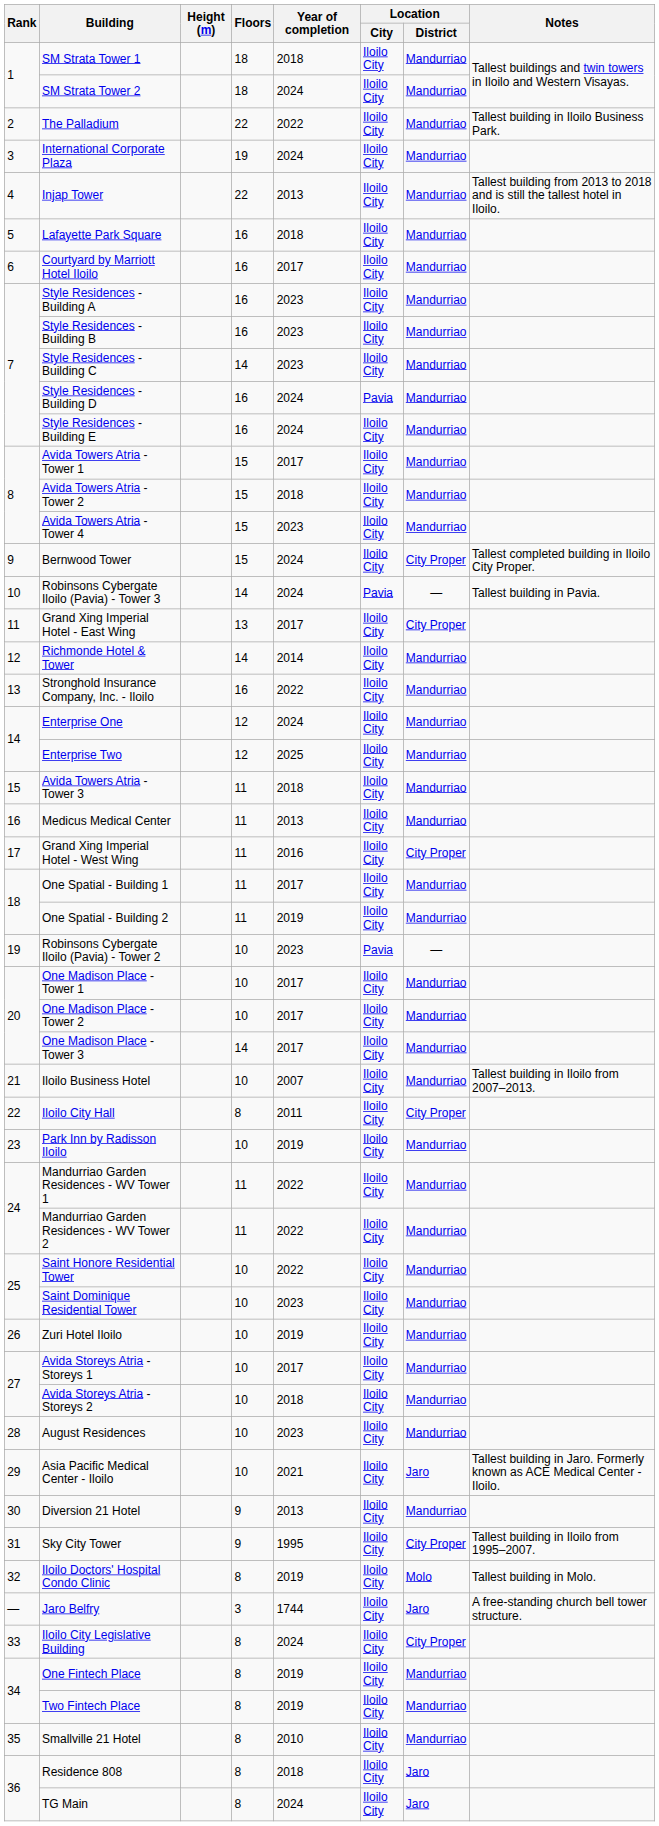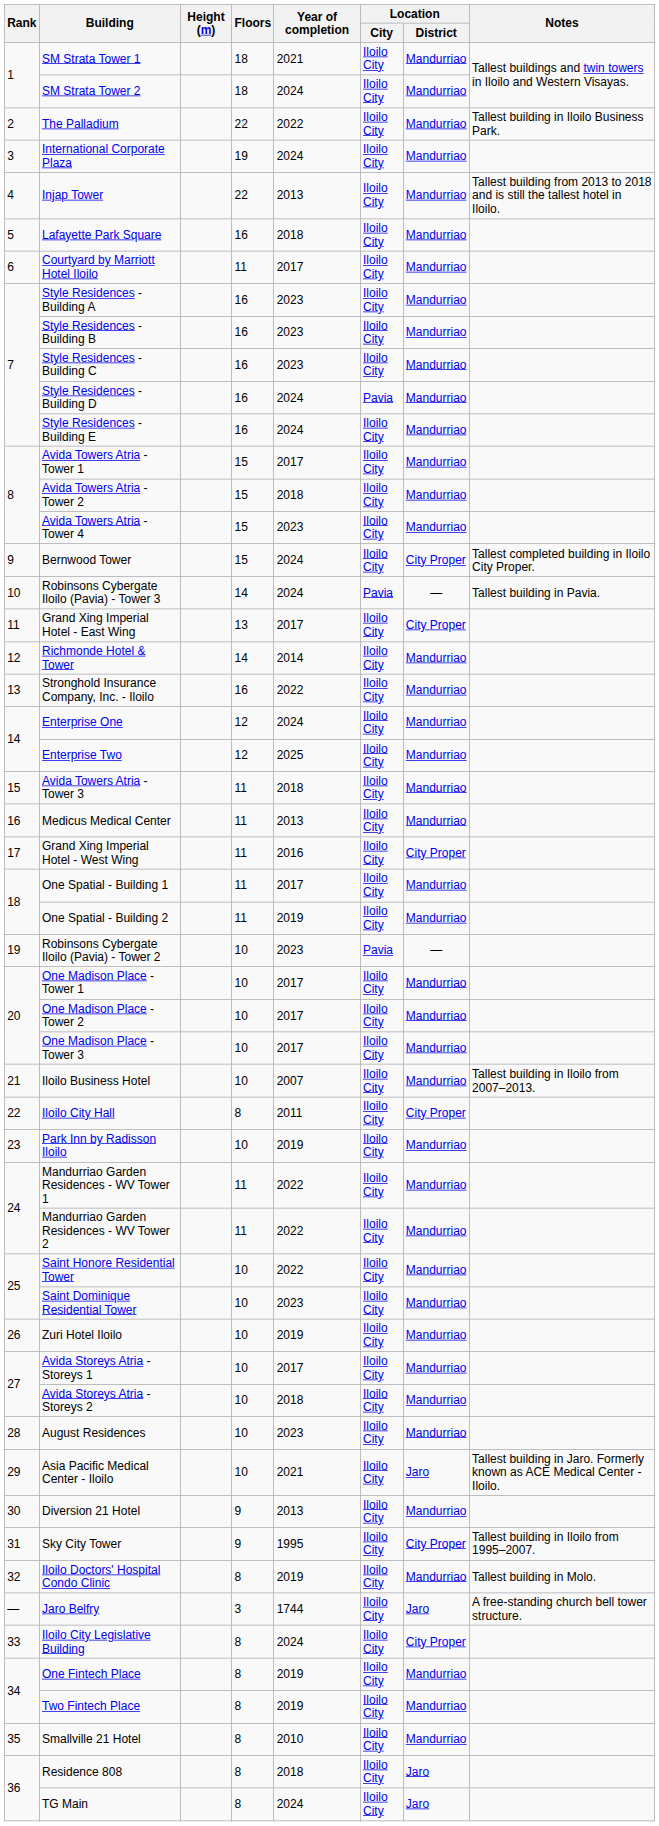 <table class="wikitable sortable">
 <tr>
 <th rowspan="2">Rank</th>
 <th rowspan="2">Building</th>
 <th rowspan="2">Height (<a href='#'>m</a>)</th>
 <th rowspan="2">Floors</th>
 <th rowspan="2">Year of completion</th>
 <th colspan="2">Location</th>
 <th rowspan="2"><strong>Notes</strong></th>
 </tr>
 <tr>
 <th>City</th>
 <th>District</th>
 </tr>
 <tr>
 <td rowspan="2">1</td>
 <td><a href='#'>SM Strata Tower 1</a></td>
 <td></td>
 <td>18</td>
-<td>2018</td>
+<td>2021</td>
 <td><a href='#'>Iloilo City</a></td>
 <td><a href='#'>Mandurriao</a></td>
 <td rowspan="2">Tallest buildings and <a href='#'>twin towers</a> in Iloilo and Western Visayas.</td>
 </tr>
 <tr>
 <td><a href='#'>SM Strata Tower 2</a></td>
 <td></td>
 <td>18</td>
 <td>2024</td>
 <td><a href='#'>Iloilo City</a></td>
 <td><a href='#'>Mandurriao</a></td>
 </tr>
 <tr>
 <td>2</td>
 <td><a href='#'>The Palladium</a></td>
 <td></td>
 <td>22</td>
 <td>2022</td>
 <td><a href='#'>Iloilo City</a></td>
 <td><a href='#'>Mandurriao</a></td>
 <td>Tallest building in Iloilo Business Park.</td>
 </tr>
 <tr>
 <td>3</td>
 <td><a href='#'>International Corporate Plaza</a></td>
 <td></td>
 <td>19</td>
 <td>2024</td>
 <td><a href='#'>Iloilo City</a></td>
 <td><a href='#'>Mandurriao</a></td>
 <td></td>
 </tr>
 <tr>
 <td>4</td>
 <td><a href='#'>Injap Tower</a></td>
 <td></td>
 <td>22</td>
 <td>2013</td>
 <td><a href='#'>Iloilo City</a></td>
 <td><a href='#'>Mandurriao</a></td>
 <td>Tallest building from 2013 to 2018 and is still the tallest hotel in Iloilo.</td>
 </tr>
 <tr>
 <td>5</td>
 <td><a href='#'>Lafayette Park Square</a></td>
 <td></td>
 <td>16</td>
 <td>2018</td>
 <td><a href='#'>Iloilo City</a></td>
 <td><a href='#'>Mandurriao</a></td>
 <td></td>
 </tr>
 <tr>
 <td>6</td>
 <td><a href='#'>Courtyard by Marriott Hotel Iloilo</a></td>
 <td></td>
-<td>16</td>
+<td>11</td>
 <td>2017</td>
 <td><a href='#'>Iloilo City</a></td>
 <td><a href='#'>Mandurriao</a></td>
 <td></td>
 </tr>
 <tr>
 <td rowspan="5">7</td>
 <td><a href='#'>Style Residences</a> - Building A</td>
 <td></td>
 <td>16</td>
 <td>2023</td>
 <td><a href='#'>Iloilo City</a></td>
 <td><a href='#'>Mandurriao</a></td>
 <td></td>
 </tr>
 <tr>
 <td><a href='#'>Style Residences</a> - Building B</td>
 <td></td>
 <td>16</td>
 <td>2023</td>
 <td><a href='#'>Iloilo City</a></td>
 <td><a href='#'>Mandurriao</a></td>
 <td></td>
 </tr>
 <tr>
 <td><a href='#'>Style Residences</a> - Building C</td>
 <td></td>
-<td>14</td>
+<td>16</td>
 <td>2023</td>
 <td><a href='#'>Iloilo City</a></td>
 <td><a href='#'>Mandurriao</a></td>
 <td></td>
 </tr>
 <tr>
 <td><a href='#'>Style Residences</a> - Building D</td>
 <td></td>
 <td>16</td>
 <td>2024</td>
 <td><a href='#'>Pavia</a></td>
 <td><a href='#'>Mandurriao</a></td>
 <td></td>
 </tr>
 <tr>
 <td><a href='#'>Style Residences</a> - Building E</td>
 <td></td>
 <td>16</td>
 <td>2024</td>
 <td><a href='#'>Iloilo City</a></td>
 <td><a href='#'>Mandurriao</a></td>
 <td></td>
 </tr>
 <tr>
 <td rowspan="3">8</td>
 <td><a href='#'>Avida Towers Atria</a> - Tower 1</td>
 <td></td>
 <td>15</td>
 <td>2017</td>
 <td><a href='#'>Iloilo City</a></td>
 <td><a href='#'>Mandurriao</a></td>
 <td></td>
 </tr>
 <tr>
 <td><a href='#'>Avida Towers Atria</a> - Tower 2</td>
 <td></td>
 <td>15</td>
 <td>2018</td>
 <td><a href='#'>Iloilo City</a></td>
 <td><a href='#'>Mandurriao</a></td>
 <td></td>
 </tr>
 <tr>
 <td><a href='#'>Avida Towers Atria</a> - Tower 4</td>
 <td></td>
 <td>15</td>
 <td>2023</td>
 <td><a href='#'>Iloilo City</a></td>
 <td><a href='#'>Mandurriao</a></td>
 <td></td>
 </tr>
 <tr>
 <td>9</td>
 <td>Bernwood Tower</td>
 <td></td>
 <td>15</td>
 <td>2024</td>
 <td><a href='#'>Iloilo City</a></td>
 <td><a href='#'>City Proper</a></td>
 <td>Tallest completed building in Iloilo City Proper.</td>
 </tr>
 <tr>
 <td>10</td>
 <td>Robinsons Cybergate Iloilo (Pavia) - Tower 3</td>
 <td></td>
 <td>14</td>
 <td>2024</td>
 <td><a href='#'>Pavia</a></td>
 <td style="text-align:center;">—</td>
 <td>Tallest building in Pavia.</td>
 </tr>
 <tr>
 <td>11</td>
 <td>Grand Xing Imperial Hotel - East Wing</td>
 <td></td>
 <td>13</td>
 <td>2017</td>
 <td><a href='#'>Iloilo City</a></td>
 <td><a href='#'>City Proper</a></td>
 <td></td>
 </tr>
 <tr>
 <td>12</td>
 <td><a href='#'>Richmonde Hotel & Tower</a></td>
 <td></td>
 <td>14</td>
 <td>2014</td>
 <td><a href='#'>Iloilo City</a></td>
 <td><a href='#'>Mandurriao</a></td>
 <td></td>
 </tr>
 <tr>
 <td>13</td>
 <td>Stronghold Insurance Company, Inc. - Iloilo</td>
 <td></td>
 <td>16</td>
 <td>2022</td>
 <td><a href='#'>Iloilo City</a></td>
 <td><a href='#'>Mandurriao</a></td>
 <td></td>
 </tr>
 <tr>
 <td rowspan="2">14</td>
 <td><a href='#'>Enterprise One</a></td>
 <td></td>
 <td>12</td>
 <td>2024</td>
 <td><a href='#'>Iloilo City</a></td>
 <td><a href='#'>Mandurriao</a></td>
 <td></td>
 </tr>
 <tr>
 <td><a href='#'>Enterprise Two</a></td>
 <td></td>
 <td>12</td>
 <td>2025</td>
 <td><a href='#'>Iloilo City</a></td>
 <td><a href='#'>Mandurriao</a></td>
 <td></td>
 </tr>
 <tr>
 <td>15</td>
 <td><a href='#'>Avida Towers Atria</a> - Tower 3</td>
 <td></td>
 <td>11</td>
 <td>2018</td>
 <td><a href='#'>Iloilo City</a></td>
 <td><a href='#'>Mandurriao</a></td>
 <td></td>
 </tr>
 <tr>
 <td>16</td>
 <td>Medicus Medical Center</td>
 <td></td>
 <td>11</td>
 <td>2013</td>
 <td><a href='#'>Iloilo City</a></td>
 <td><a href='#'>Mandurriao</a></td>
 <td></td>
 </tr>
 <tr>
 <td>17</td>
 <td>Grand Xing Imperial Hotel - West Wing</td>
 <td></td>
 <td>11</td>
 <td>2016</td>
 <td><a href='#'>Iloilo City</a></td>
 <td><a href='#'>City Proper</a></td>
 <td></td>
 </tr>
 <tr>
 <td rowspan="2">18</td>
 <td>One Spatial - Building 1</td>
 <td></td>
 <td>11</td>
 <td>2017</td>
 <td><a href='#'>Iloilo City</a></td>
 <td><a href='#'>Mandurriao</a></td>
 <td></td>
 </tr>
 <tr>
 <td>One Spatial - Building 2</td>
 <td></td>
 <td>11</td>
 <td>2019</td>
 <td><a href='#'>Iloilo City</a></td>
 <td><a href='#'>Mandurriao</a></td>
 <td></td>
 </tr>
 <tr>
 <td>19</td>
 <td>Robinsons Cybergate Iloilo (Pavia) - Tower 2</td>
 <td></td>
 <td>10</td>
 <td>2023</td>
 <td><a href='#'>Pavia</a></td>
 <td style="text-align:center;">—</td>
 <td></td>
 </tr>
 <tr>
 <td rowspan="3">20</td>
 <td><a href='#'>One Madison Place</a> - Tower 1</td>
 <td></td>
 <td>10</td>
 <td>2017</td>
 <td><a href='#'>Iloilo City</a></td>
 <td><a href='#'>Mandurriao</a></td>
 <td></td>
 </tr>
 <tr>
 <td><a href='#'>One Madison Place</a> - Tower 2</td>
 <td></td>
 <td>10</td>
 <td>2017</td>
 <td><a href='#'>Iloilo City</a></td>
 <td><a href='#'>Mandurriao</a></td>
 <td></td>
 </tr>
 <tr>
 <td><a href='#'>One Madison Place</a> - Tower 3</td>
 <td></td>
-<td>14</td>
+<td>10</td>
 <td>2017</td>
 <td><a href='#'>Iloilo City</a></td>
 <td><a href='#'>Mandurriao</a></td>
 <td></td>
 </tr>
 <tr>
 <td>21</td>
 <td>Iloilo Business Hotel</td>
 <td></td>
 <td>10</td>
 <td>2007</td>
 <td><a href='#'>Iloilo City</a></td>
 <td><a href='#'>Mandurriao</a></td>
 <td>Tallest building in Iloilo from 2007–2013.</td>
 </tr>
 <tr>
 <td>22</td>
 <td><a href='#'>Iloilo City Hall</a></td>
 <td></td>
 <td>8</td>
 <td>2011</td>
 <td><a href='#'>Iloilo City</a></td>
 <td><a href='#'>City Proper</a></td>
 <td></td>
 </tr>
 <tr>
 <td>23</td>
 <td><a href='#'>Park Inn by Radisson Iloilo</a></td>
 <td></td>
 <td>10</td>
 <td>2019</td>
 <td><a href='#'>Iloilo City</a></td>
 <td><a href='#'>Mandurriao</a></td>
 <td></td>
 </tr>
 <tr>
 <td rowspan="2">24</td>
 <td>Mandurriao Garden Residences - WV Tower 1</td>
 <td></td>
 <td>11</td>
 <td>2022</td>
 <td><a href='#'>Iloilo City</a></td>
 <td><a href='#'>Mandurriao</a></td>
 <td></td>
 </tr>
 <tr>
 <td>Mandurriao Garden Residences - WV Tower 2</td>
 <td></td>
 <td>11</td>
 <td>2022</td>
 <td><a href='#'>Iloilo City</a></td>
 <td><a href='#'>Mandurriao</a></td>
 <td></td>
 </tr>
 <tr>
 <td rowspan="2">25</td>
 <td><a href='#'>Saint Honore Residential Tower</a></td>
 <td></td>
 <td>10</td>
 <td>2022</td>
 <td><a href='#'>Iloilo City</a></td>
 <td><a href='#'>Mandurriao</a></td>
 <td></td>
 </tr>
 <tr>
 <td><a href='#'>Saint Dominique Residential Tower</a></td>
 <td></td>
 <td>10</td>
 <td>2023</td>
 <td><a href='#'>Iloilo City</a></td>
 <td><a href='#'>Mandurriao</a></td>
 <td></td>
 </tr>
 <tr>
 <td>26</td>
 <td>Zuri Hotel Iloilo</td>
 <td></td>
 <td>10</td>
 <td>2019</td>
 <td><a href='#'>Iloilo City</a></td>
 <td><a href='#'>Mandurriao</a></td>
 <td></td>
 </tr>
 <tr>
 <td rowspan="2">27</td>
 <td><a href='#'>Avida Storeys Atria</a> - Storeys 1</td>
 <td></td>
 <td>10</td>
 <td>2017</td>
 <td><a href='#'>Iloilo City</a></td>
 <td><a href='#'>Mandurriao</a></td>
 <td></td>
 </tr>
 <tr>
 <td><a href='#'>Avida Storeys Atria</a> - Storeys 2</td>
 <td></td>
 <td>10</td>
 <td>2018</td>
 <td><a href='#'>Iloilo City</a></td>
 <td><a href='#'>Mandurriao</a></td>
 <td></td>
 </tr>
 <tr>
 <td>28</td>
 <td>August Residences</td>
 <td></td>
 <td>10</td>
 <td>2023</td>
 <td><a href='#'>Iloilo City</a></td>
 <td><a href='#'>Mandurriao</a></td>
 <td></td>
 </tr>
 <tr>
 <td>29</td>
 <td>Asia Pacific Medical Center - Iloilo</td>
 <td></td>
 <td>10</td>
 <td>2021</td>
 <td><a href='#'>Iloilo City</a></td>
 <td><a href='#'>Jaro</a></td>
 <td>Tallest building in Jaro. Formerly known as ACE Medical Center - Iloilo.</td>
 </tr>
 <tr>
 <td>30</td>
 <td>Diversion 21 Hotel</td>
 <td></td>
 <td>9</td>
 <td>2013</td>
 <td><a href='#'>Iloilo City</a></td>
 <td><a href='#'>Mandurriao</a></td>
 <td></td>
 </tr>
 <tr>
 <td>31</td>
 <td>Sky City Tower</td>
 <td></td>
 <td>9</td>
 <td>1995</td>
 <td><a href='#'>Iloilo City</a></td>
 <td><a href='#'>City Proper</a></td>
 <td>Tallest building in Iloilo from 1995–2007.</td>
 </tr>
 <tr>
 <td>32</td>
 <td><a href='#'>Iloilo Doctors' Hospital Condo Clinic</a></td>
 <td></td>
 <td>8</td>
 <td>2019</td>
 <td><a href='#'>Iloilo City</a></td>
-<td><a href='#'>Molo</a></td>
+<td><a href='#'>Mandurriao</a></td>
 <td>Tallest building in Molo.</td>
 </tr>
 <tr>
 <td>—</td>
 <td><a href='#'>Jaro Belfry</a></td>
 <td></td>
 <td>3</td>
 <td>1744</td>
 <td><a href='#'>Iloilo City</a></td>
 <td><a href='#'>Jaro</a></td>
 <td>A free-standing church bell tower structure.</td>
 </tr>
 <tr>
 <td>33</td>
 <td><a href='#'>Iloilo City Legislative Building</a></td>
 <td></td>
 <td>8</td>
 <td>2024</td>
 <td><a href='#'>Iloilo City</a></td>
 <td><a href='#'>City Proper</a></td>
 <td></td>
 </tr>
 <tr>
 <td rowspan="2">34</td>
 <td><a href='#'>One Fintech Place</a></td>
 <td></td>
 <td>8</td>
 <td>2019</td>
 <td><a href='#'>Iloilo City</a></td>
 <td><a href='#'>Mandurriao</a></td>
 <td></td>
 </tr>
 <tr>
 <td><a href='#'>Two Fintech Place</a></td>
 <td></td>
 <td>8</td>
 <td>2019</td>
 <td><a href='#'>Iloilo City</a></td>
 <td><a href='#'>Mandurriao</a></td>
 <td></td>
 </tr>
 <tr>
 <td>35</td>
 <td>Smallville 21 Hotel</td>
 <td></td>
 <td>8</td>
 <td>2010</td>
 <td><a href='#'>Iloilo City</a></td>
 <td><a href='#'>Mandurriao</a></td>
 <td></td>
 </tr>
 <tr>
 <td rowspan="2">36</td>
 <td>Residence 808</td>
 <td></td>
 <td>8</td>
 <td>2018</td>
 <td><a href='#'>Iloilo City</a></td>
 <td><a href='#'>Jaro</a></td>
 <td></td>
 </tr>
 <tr>
 <td>TG Main</td>
 <td></td>
 <td>8</td>
 <td>2024</td>
 <td><a href='#'>Iloilo City</a></td>
 <td><a href='#'>Jaro</a></td>
 <td></td>
 </tr>
 </table>
